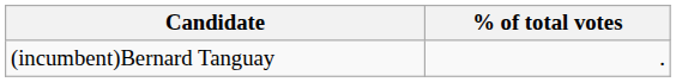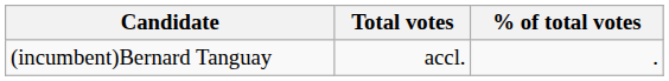 <table style="width:475px;" class="wikitable">
 <tr bgcolor="#EEEEEE">
 <th align="left">Candidate</th>
+<th align="right">Total votes</th>
 <th align="right">% of total votes</th>
 </tr>
 <tr>
 <td align="left">(incumbent)Bernard Tanguay</td>
+<td align="right">accl.</td>
 <td align="right">.</td>
 </tr>
 </table>
